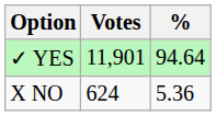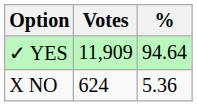 <table class="wikitable">
 <tr>
 <th>Option</th>
 <th>Votes</th>
 <th>%</th>
 </tr>
 <tr>
 <td style=background:#bbf8be>✓ YES</td>
-<td style=background:#bbf8be>11,901</td>
+<td style=background:#bbf8be>11,909</td>
 <td style=background:#bbf8be>94.64</td>
 </tr>
 <tr>
 <td>X NO</td>
 <td>624</td>
 <td>5.36</td>
 </tr>
 </table>
